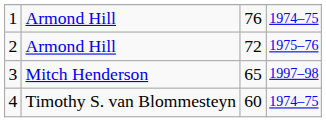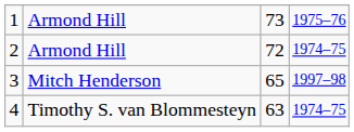 <table class="wikitable">
 <tr>
 </tr>
 <tr>
 <td>1</td>
 <td><a href='#'>Armond Hill</a></td>
-<td>76</td>
-<td style="font-size:80%;"><a href='#'>1974–75</a></td>
+<td>73</td>
+<td style="font-size:80%;"><a href='#'>1975–76</a></td>
 </tr>
 <tr>
 <td>2</td>
 <td><a href='#'>Armond Hill</a></td>
 <td>72</td>
-<td style="font-size:80%;"><a href='#'>1975–76</a></td>
+<td style="font-size:80%;"><a href='#'>1974–75</a></td>
 </tr>
 <tr>
 <td>3</td>
 <td><a href='#'>Mitch Henderson</a></td>
 <td>65</td>
 <td style="font-size:80%;"><a href='#'>1997–98</a></td>
 </tr>
 <tr>
 <td>4</td>
 <td>Timothy S. van Blommesteyn</td>
-<td>60</td>
+<td>63</td>
 <td style="font-size:80%;"><a href='#'>1974–75</a></td>
 </tr>
 </table>
